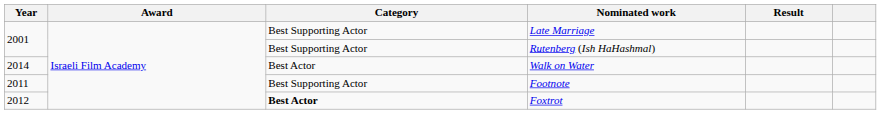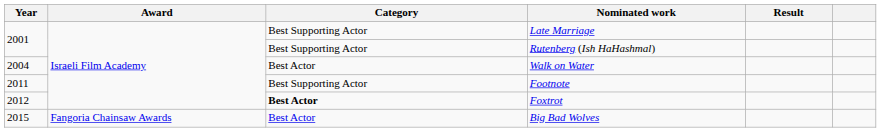 <table class="wikitable" style="width:100%;">
 <tr>
 <th width=5%>Year</th>
 <th style="width:25%;">Award</th>
 <th style="width:30%;">Category</th>
 <th style="width:25%;">Nominated work</th>
 <th style="width:10%;">Result</th>
 <th width=5%></th>
 </tr>
 <tr>
 <td rowspan=2>2001</td>
 <td rowspan=5><a href='#'>Israeli Film Academy</a></td>
 <td>Best Supporting Actor</td>
 <td><em><a href='#'>Late Marriage</a></em></td>
 <td></td>
 <td style="text-align:center;"></td>
 </tr>
 <tr>
 <td>Best Supporting Actor</td>
 <td><em><a href='#'>Rutenberg</a></em> (<em>Ish HaHashmal</em>)</td>
 <td></td>
 <td style="text-align:center;"></td>
 </tr>
 <tr>
-<td>2014</td>
+<td>2004</td>
 <td>Best Actor</td>
 <td><em><a href='#'>Walk on Water</a></em></td>
 <td></td>
 <td style="text-align:center;"></td>
 </tr>
 <tr>
 <td>2011</td>
 <td>Best Supporting Actor</td>
 <td><em><a href='#'>Footnote</a></em></td>
 <td></td>
 <td style="text-align:center;"></td>
 </tr>
 <tr>
 <td>2012</td>
 <td><strong>Best Actor</strong></td>
 <td><em><a href='#'>Foxtrot</a></em></td>
 <td></td>
 <td style="text-align:center;"></td>
 </tr>
+<tr>
+<td>2015</td>
+<td><a href='#'>Fangoria Chainsaw Awards</a></td>
+<td><a href='#'>Best Actor</a></td>
+<td><em><a href='#'>Big Bad Wolves</a></em></td>
+<td></td>
+<td style="text-align:center;"></td>
+</tr>
 </table>
